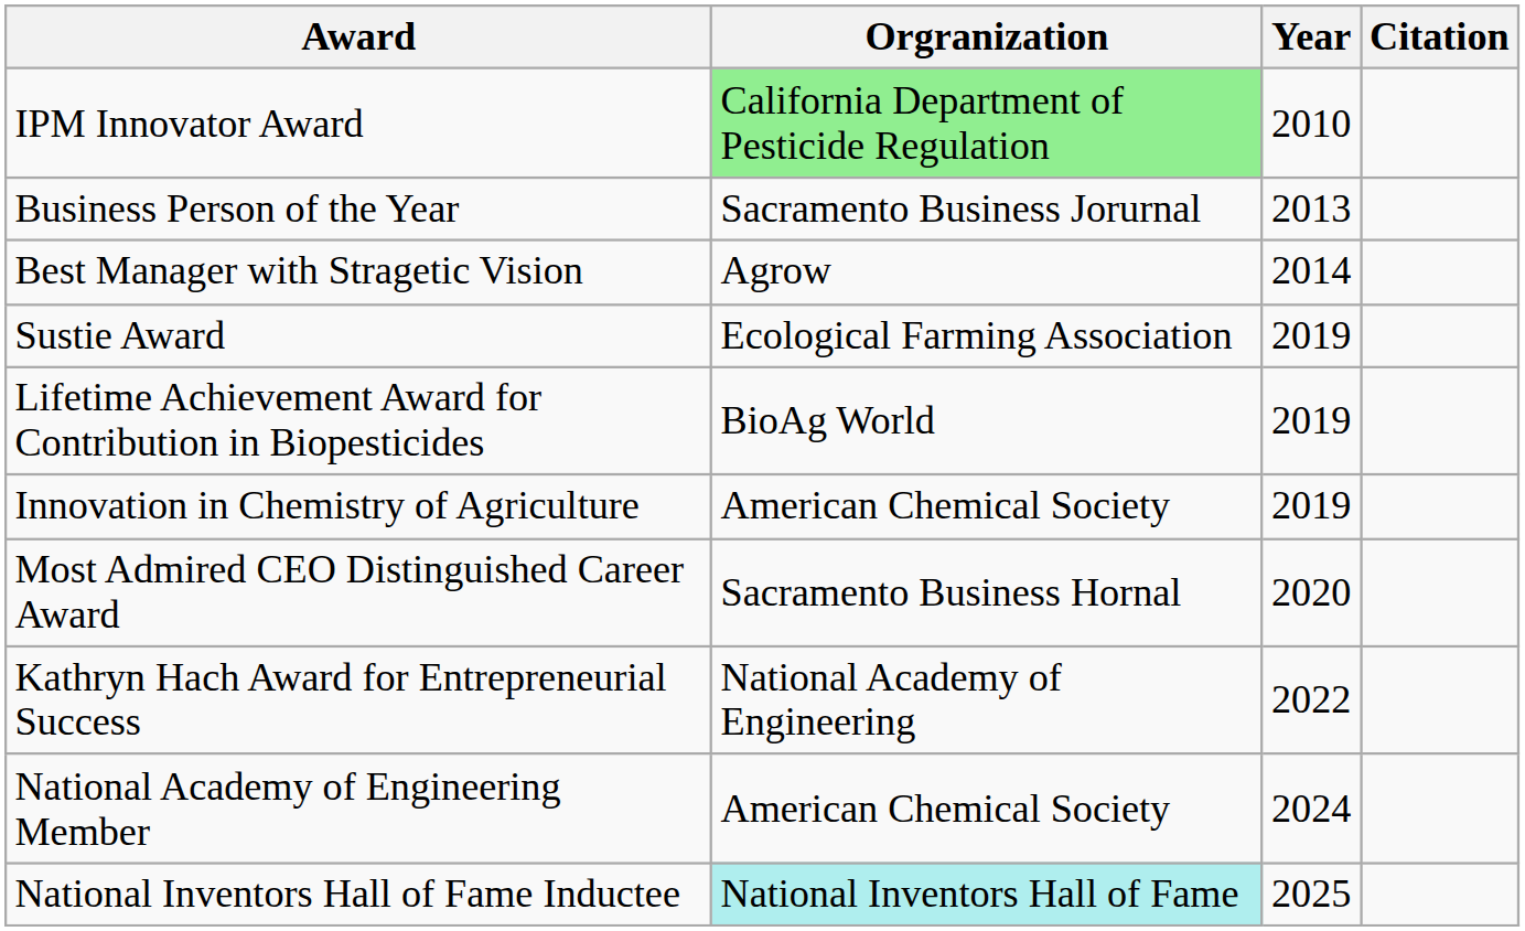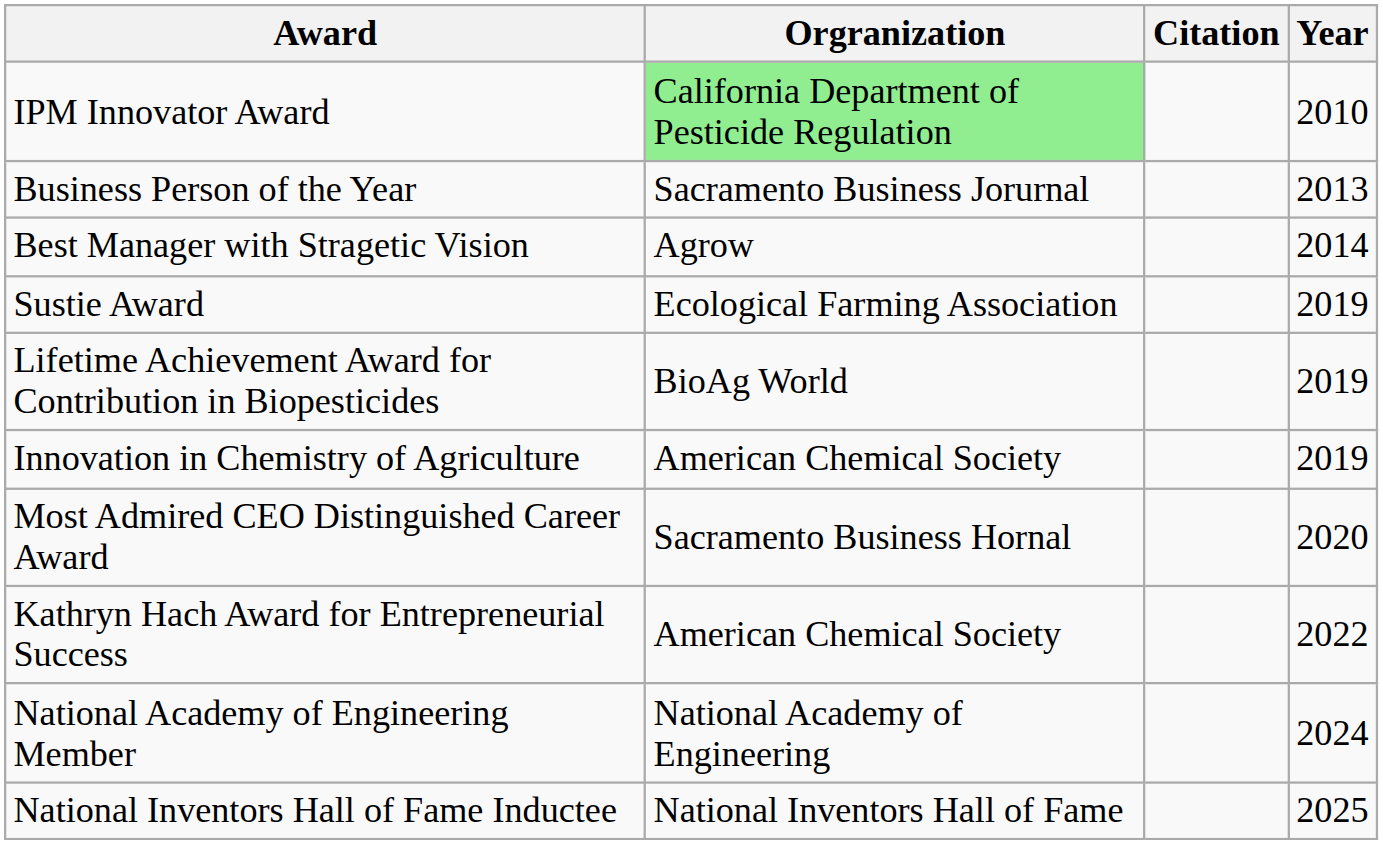 <table class="wikitable">
 <tr>
 <th>Award</th>
 <th>Orgranization</th>
+<th>Citation</th>
 <th>Year</th>
-<th>Citation</th>
 </tr>
 <tr>
 <td>IPM Innovator Award</td>
 <td style="background: lightgreen;">California Department of Pesticide Regulation</td>
+<td></td>
 <td>2010</td>
-<td></td>
 </tr>
 <tr>
 <td>Business Person of the Year</td>
 <td>Sacramento Business Jorurnal</td>
+<td></td>
 <td>2013</td>
-<td></td>
 </tr>
 <tr>
 <td>Best Manager with Stragetic Vision</td>
 <td>Agrow</td>
+<td></td>
 <td>2014</td>
-<td></td>
 </tr>
 <tr>
 <td>Sustie Award</td>
 <td>Ecological Farming Association</td>
+<td></td>
 <td>2019</td>
-<td></td>
 </tr>
 <tr>
 <td>Lifetime Achievement Award for Contribution in Biopesticides</td>
 <td>BioAg World</td>
+<td></td>
 <td>2019</td>
-<td></td>
 </tr>
 <tr>
 <td>Innovation in Chemistry of Agriculture</td>
 <td>American Chemical Society</td>
+<td></td>
 <td>2019</td>
-<td></td>
 </tr>
 <tr>
 <td>Most Admired CEO Distinguished Career Award</td>
 <td>Sacramento Business Hornal</td>
+<td></td>
 <td>2020</td>
-<td></td>
 </tr>
 <tr>
 <td>Kathryn Hach Award for Entrepreneurial Success</td>
-<td>National Academy of Engineering</td>
+<td>American Chemical Society</td>
+<td></td>
 <td>2022</td>
-<td></td>
 </tr>
 <tr>
 <td>National Academy of Engineering Member</td>
-<td>American Chemical Society</td>
+<td>National Academy of Engineering</td>
+<td></td>
 <td>2024</td>
-<td></td>
 </tr>
 <tr>
 <td>National Inventors Hall of Fame Inductee</td>
-<td style="background: paleturquoise;">National Inventors Hall of Fame</td>
+<td>National Inventors Hall of Fame</td>
+<td></td>
 <td>2025</td>
-<td></td>
 </tr>
 </table>
